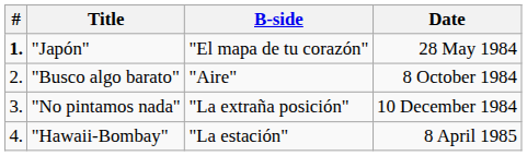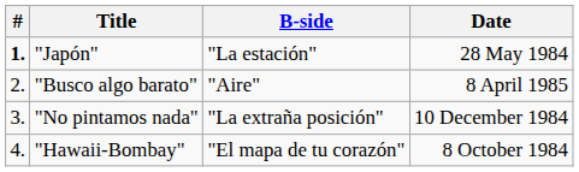 <table class="wikitable">
 <tr>
 <th>#</th>
 <th>Title</th>
 <th><a href='#'>B-side</a></th>
 <th>Date</th>
 </tr>
 <tr>
 <td><strong>1.</strong></td>
 <td align="left">"Japón"</td>
-<td align="left">"El mapa de tu corazón"</td>
+<td align="left">"La estación"</td>
 <td align="right">28 May 1984</td>
 </tr>
 <tr>
 <td>2.</td>
 <td align="left">"Busco algo barato"</td>
 <td align="left">"Aire"</td>
-<td align="right">8 October 1984</td>
+<td align="right">8 April 1985</td>
 </tr>
 <tr>
 <td>3.</td>
 <td align="left">"No pintamos nada"</td>
 <td align="left">"La extraña posición"</td>
 <td align="right">10 December 1984</td>
 </tr>
 <tr>
 <td>4.</td>
 <td align="left">"Hawaii-Bombay"</td>
-<td align="left">"La estación"</td>
-<td align="right">8 April 1985</td>
+<td align="left">"El mapa de tu corazón"</td>
+<td align="right">8 October 1984</td>
 </tr>
 </table>
